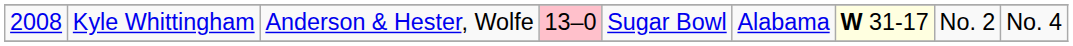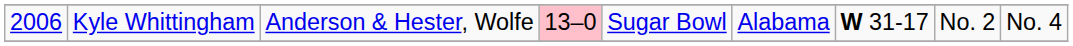 <table class="wikitable">
 <tr>
 </tr>
 <tr>
-<td><a href='#'>2008</a></td>
+<td><a href='#'>2006</a></td>
 <td><a href='#'>Kyle Whittingham</a></td>
 <td><a href='#'>Anderson & Hester</a>, Wolfe</td>
 <td style="background: pink;">13–0</td>
 <td><a href='#'>Sugar Bowl</a></td>
 <td><a href='#'>Alabama</a></td>
-<td style="background: lightyellow;"><strong>W</strong> 31-17</td>
+<td><strong>W</strong> 31-17</td>
 <td>No. 2</td>
 <td>No. 4</td>
 </tr>
 <tr>
 </tr>
 </table>
